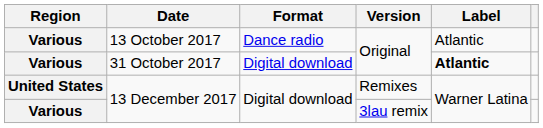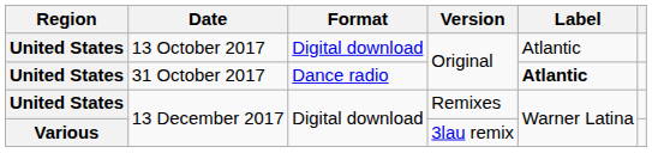 <table class="wikitable plainrowheaders">
 <tr>
 <th scope="col">Region</th>
 <th scope="col">Date</th>
 <th scope="col">Format</th>
 <th scope="col">Version</th>
 <th scope="col">Label</th>
 <th scope="col"></th>
 </tr>
 <tr>
-<th scope="row">Various</th>
+<th scope="row">United States</th>
 <td>13 October 2017</td>
-<td><a href='#'>Dance radio</a></td>
+<td><a href='#'>Digital download</a></td>
 <td rowspan="2">Original</td>
 <td>Atlantic</td>
 <td align="center"></td>
 </tr>
 <tr>
-<th scope="row">Various</th>
+<th scope="row">United States</th>
 <td>31 October 2017</td>
-<td><a href='#'>Digital download</a></td>
+<td><a href='#'>Dance radio</a></td>
 <td><strong>Atlantic</strong></td>
 <td align="center"></td>
 </tr>
 <tr>
 <th scope="row">United States</th>
 <td rowspan="2">13 December 2017</td>
 <td rowspan="2">Digital download</td>
 <td>Remixes</td>
 <td rowspan="2">Warner Latina</td>
 <td align="center"></td>
 </tr>
 <tr>
 <th scope="row">Various</th>
 <td><a href='#'>3lau</a> remix</td>
 <td align="center"></td>
 </tr>
 </table>
